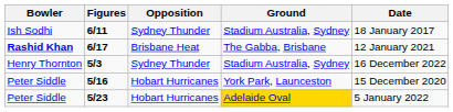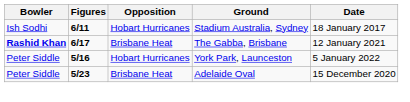 <table class="wikitable">
 <tr>
 <th>Bowler</th>
 <th>Figures</th>
 <th>Opposition</th>
 <th>Ground</th>
 <th>Date</th>
 </tr>
 <tr>
 <td><a href='#'>Ish Sodhi</a></td>
 <td><strong>6/11</strong></td>
-<td><a href='#'>Sydney Thunder</a></td>
+<td><a href='#'>Hobart Hurricanes</a></td>
 <td><a href='#'>Stadium Australia</a>, <a href='#'>Sydney</a></td>
 <td>18 January 2017</td>
 </tr>
 <tr>
 <td><strong><a href='#'>Rashid Khan</a></strong></td>
 <td><strong>6/17</strong></td>
 <td><a href='#'>Brisbane Heat</a></td>
 <td><a href='#'>The Gabba</a>, <a href='#'>Brisbane</a></td>
 <td>12 January 2021</td>
 </tr>
 <tr>
-<td><a href='#'>Henry Thornton</a></td>
-<td><strong>5/3</strong></td>
-<td><a href='#'>Sydney Thunder</a></td>
-<td><a href='#'>Stadium Australia</a>, <a href='#'>Sydney</a></td>
-<td>16 December 2022</td>
-</tr>
-<tr>
 <td><a href='#'>Peter Siddle</a></td>
 <td><strong>5/16</strong></td>
 <td><a href='#'>Hobart Hurricanes</a></td>
 <td><a href='#'>York Park</a>, <a href='#'>Launceston</a></td>
-<td>15 December 2020</td>
+<td>5 January 2022</td>
 </tr>
 <tr>
 <td><a href='#'>Peter Siddle</a></td>
 <td><strong>5/23</strong></td>
-<td><a href='#'>Hobart Hurricanes</a></td>
-<td style="background: gold;"><a href='#'>Adelaide Oval</a></td>
-<td>5 January 2022</td>
+<td><a href='#'>Brisbane Heat</a></td>
+<td><a href='#'>Adelaide Oval</a></td>
+<td>15 December 2020</td>
 </tr>
 </table>
